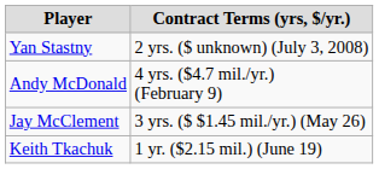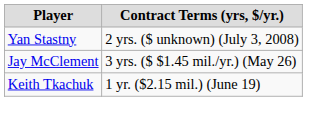 <table class="wikitable">
 <tr align="center"  bgcolor="#dddddd">
 <td><strong>Player</strong></td>
 <td><strong>Contract Terms (yrs, $/yr.)</strong></td>
 </tr>
 <tr>
 <td><a href='#'>Yan Stastny</a></td>
 <td>2 yrs. ($ unknown)  (July 3, 2008)</td>
 </tr>
 <tr>
-<td><a href='#'>Andy McDonald</a></td>
-<td>4 yrs. ($4.7 mil./yr.)  <br>  (February 9)</td>
-</tr>
-<tr>
 <td><a href='#'>Jay McClement</a></td>
 <td>3 yrs. ($ $1.45 mil./yr.)   (May 26)</td>
 </tr>
 <tr>
 <td><a href='#'>Keith Tkachuk</a></td>
 <td>1 yr. ($2.15 mil.)  (June 19) </td>
 </tr>
 </table>
